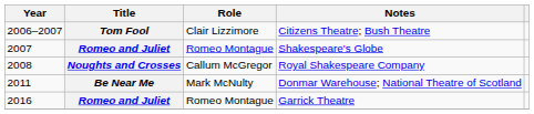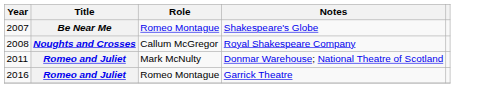 <table class="wikitable plainrowheaders sortable">
 <tr>
 <th scope="col">Year</th>
 <th scope="col">Title</th>
 <th scope="col">Role</th>
 <th scope="col" class="unsortable">Notes</th>
 <th scope="col" class="unsortable"></th>
 </tr>
 <tr>
-<td>2006–2007</td>
-<th scope="row"><em>Tom Fool</em></th>
-<td>Clair Lizzimore</td>
-<td><a href='#'>Citizens Theatre</a>; <a href='#'>Bush Theatre</a></td>
-<td style="text-align:center;"></td>
-</tr>
-<tr>
 <td>2007</td>
-<th scope="row"><em><a href='#'>Romeo and Juliet</a></em></th>
+<th scope="row"><em>Be Near Me</em></th>
 <td><a href='#'>Romeo Montague</a></td>
 <td><a href='#'>Shakespeare's Globe</a></td>
 <td style="text-align:center;"></td>
 </tr>
 <tr>
 <td>2008</td>
 <th scope="row"><em><a href='#'>Noughts and Crosses</a></em></th>
 <td>Callum McGregor</td>
 <td><a href='#'>Royal Shakespeare Company</a></td>
 <td style="text-align:center;"></td>
 </tr>
 <tr>
 <td>2011</td>
-<th scope="row"><em>Be Near Me</em></th>
+<th scope="row"><em><a href='#'>Romeo and Juliet</a></em></th>
 <td>Mark McNulty</td>
 <td><a href='#'>Donmar Warehouse</a>; <a href='#'>National Theatre of Scotland</a></td>
 <td style="text-align:center;"></td>
 </tr>
 <tr>
 <td>2016</td>
 <th scope="row"><em><a href='#'>Romeo and Juliet</a></em></th>
 <td>Romeo Montague</td>
 <td><a href='#'>Garrick Theatre</a></td>
 <td style="text-align:center;"></td>
 </tr>
 <tr>
 </tr>
 </table>
